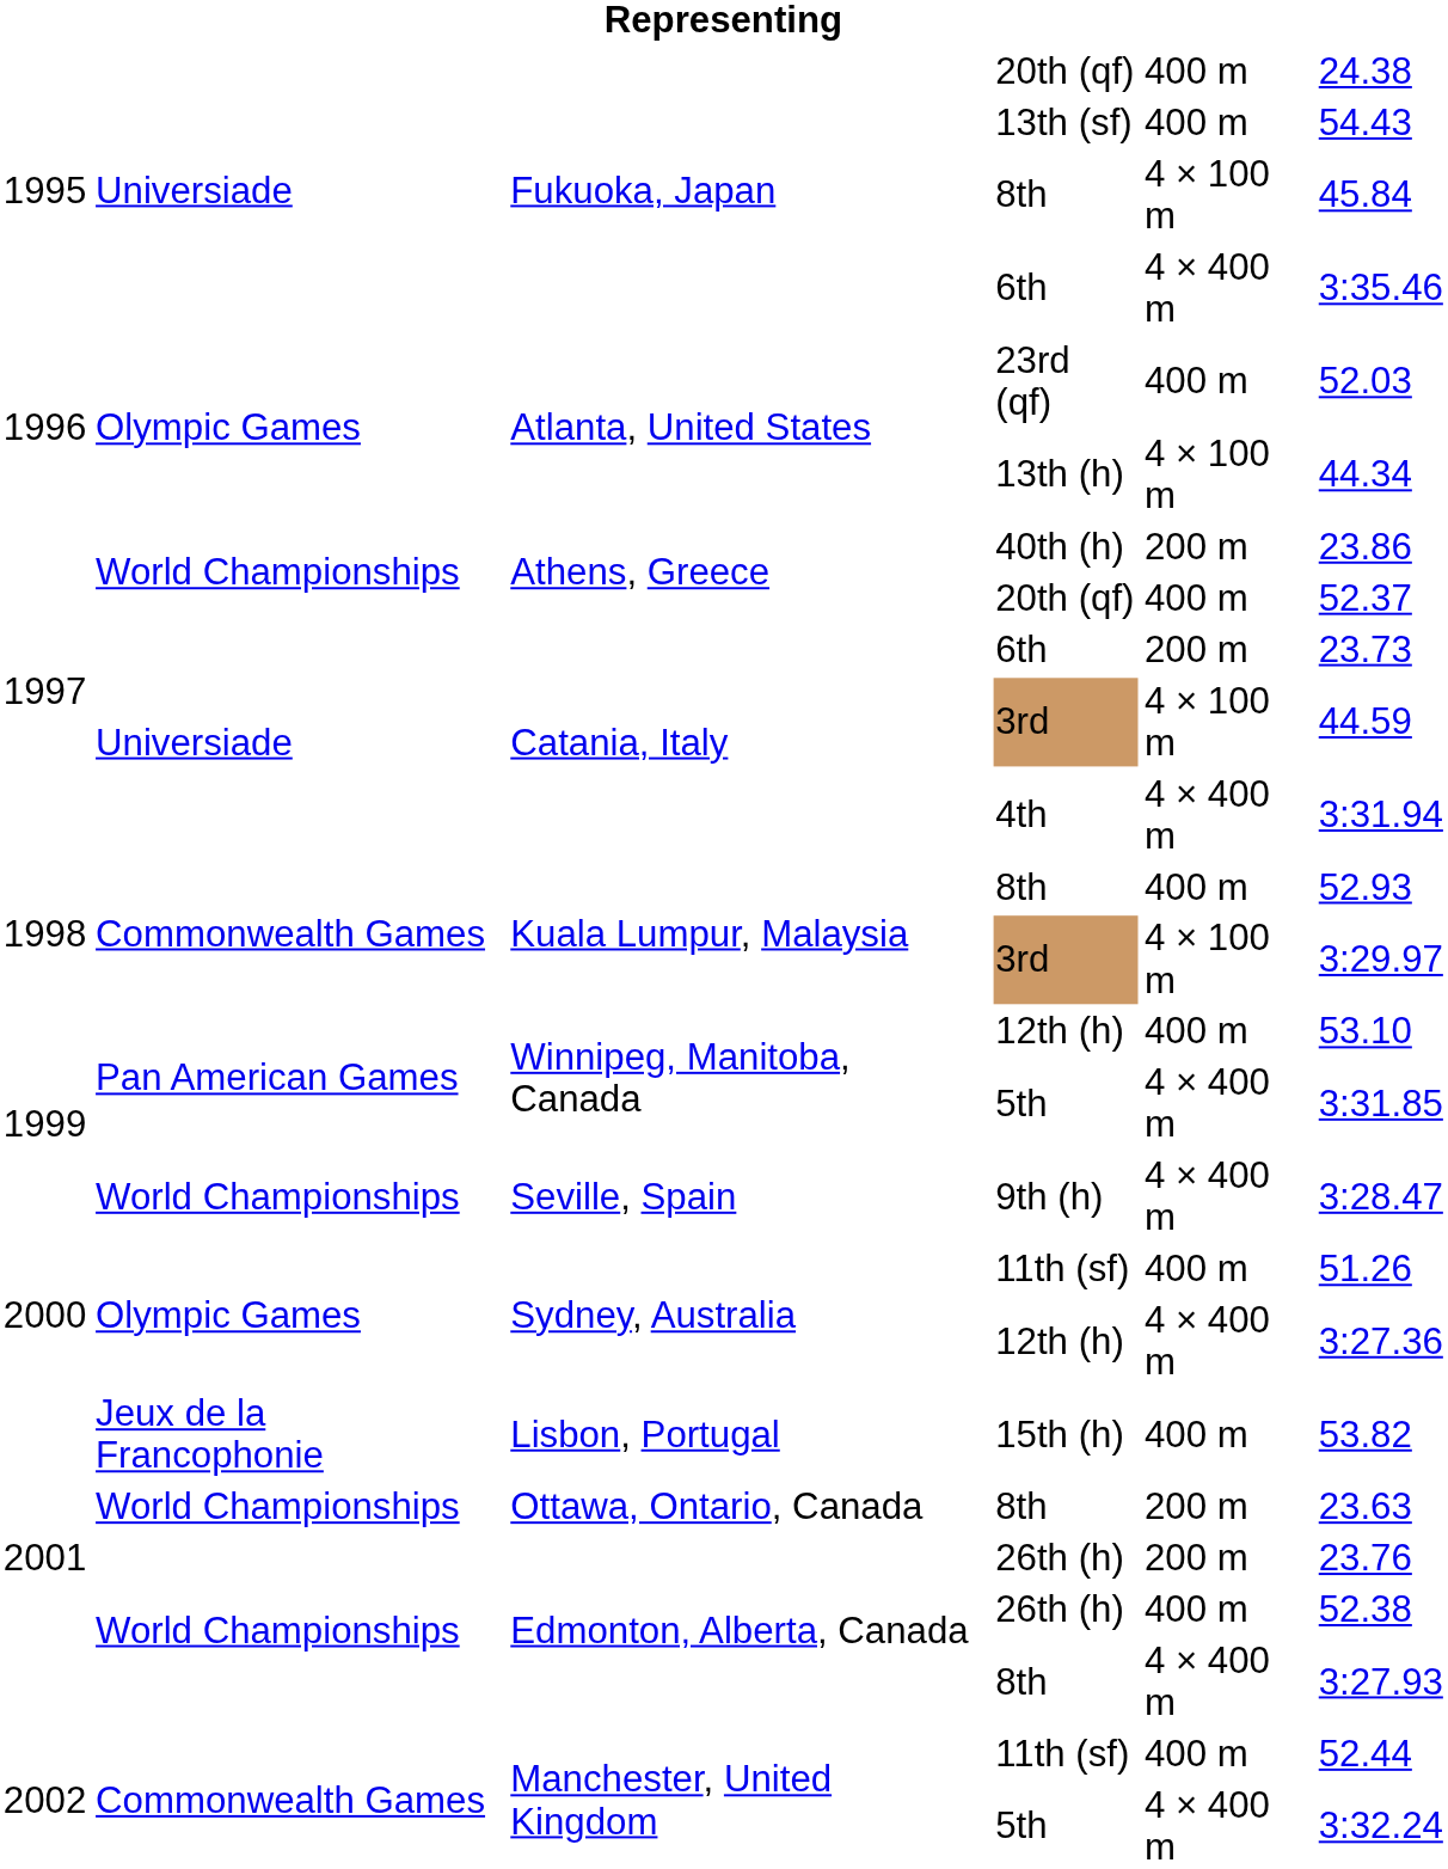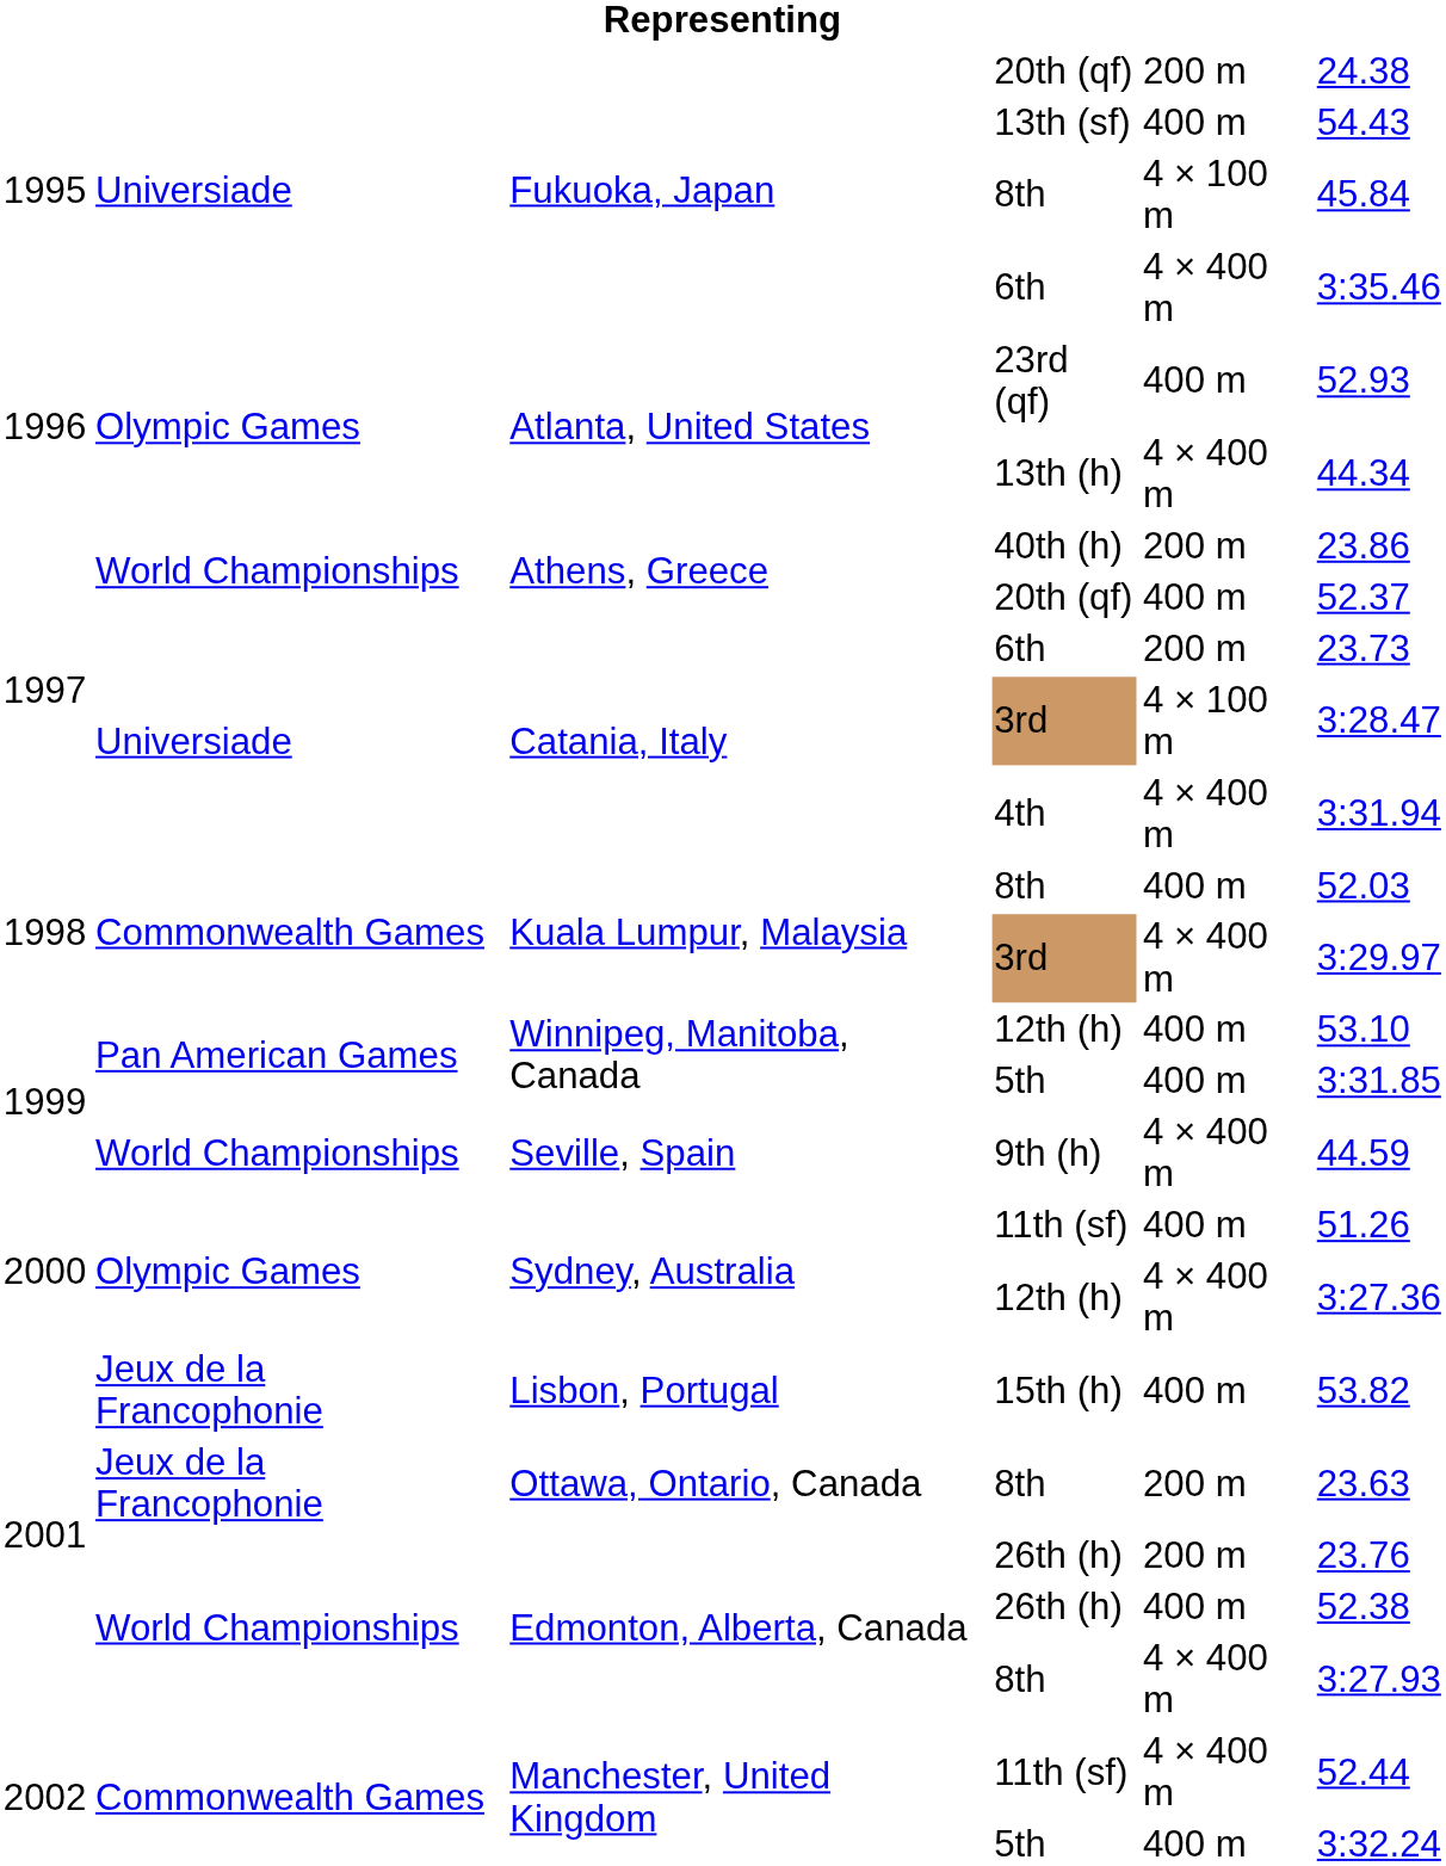 <table>
 <tr>
 <th colspan="6">Representing </th>
 </tr>
 <tr>
 <td rowspan=4>1995</td>
 <td rowspan=4><a href='#'>Universiade</a></td>
 <td rowspan=4><a href='#'>Fukuoka, Japan</a></td>
 <td>20th (qf)</td>
-<td>400 m</td>
+<td>200 m</td>
 <td><a href='#'>24.38</a></td>
 </tr>
 <tr>
 <td>13th (sf)</td>
 <td>400 m</td>
 <td><a href='#'>54.43</a></td>
 </tr>
 <tr>
 <td>8th</td>
 <td>4 × 100 m</td>
 <td><a href='#'>45.84</a></td>
 </tr>
 <tr>
 <td>6th</td>
 <td>4 × 400 m</td>
 <td><a href='#'>3:35.46</a></td>
 </tr>
 <tr>
 <td rowspan=2>1996</td>
 <td rowspan=2><a href='#'>Olympic Games</a></td>
 <td rowspan=2><a href='#'>Atlanta</a>, <a href='#'>United States</a></td>
 <td>23rd (qf)</td>
 <td>400 m</td>
-<td><a href='#'>52.03</a></td>
+<td><a href='#'>52.93</a></td>
 </tr>
 <tr>
 <td>13th (h)</td>
-<td>4 × 100 m</td>
+<td>4 × 400 m</td>
 <td><a href='#'>44.34</a></td>
 </tr>
 <tr>
 <td rowspan=5>1997</td>
 <td rowspan=2><a href='#'>World Championships</a></td>
 <td rowspan=2><a href='#'>Athens</a>, <a href='#'>Greece</a></td>
 <td>40th (h)</td>
 <td>200 m</td>
 <td><a href='#'>23.86</a></td>
 </tr>
 <tr>
 <td>20th (qf)</td>
 <td>400 m</td>
 <td><a href='#'>52.37</a></td>
 </tr>
 <tr>
 <td rowspan=3><a href='#'>Universiade</a></td>
 <td rowspan=3><a href='#'>Catania, Italy</a></td>
 <td>6th</td>
 <td>200 m</td>
 <td><a href='#'>23.73</a></td>
 </tr>
 <tr>
 <td bgcolor=cc9966>3rd</td>
 <td>4 × 100 m</td>
-<td><a href='#'>44.59</a></td>
+<td><a href='#'>3:28.47</a></td>
 </tr>
 <tr>
 <td>4th</td>
 <td>4 × 400 m</td>
 <td><a href='#'>3:31.94</a></td>
 </tr>
 <tr>
 <td rowspan=2>1998</td>
 <td rowspan=2><a href='#'>Commonwealth Games</a></td>
 <td rowspan=2><a href='#'>Kuala Lumpur</a>, <a href='#'>Malaysia</a></td>
 <td>8th</td>
 <td>400 m</td>
-<td><a href='#'>52.93</a></td>
+<td><a href='#'>52.03</a></td>
 </tr>
 <tr>
 <td bgcolor=cc9966>3rd</td>
-<td>4 × 100 m</td>
+<td>4 × 400 m</td>
 <td><a href='#'>3:29.97</a></td>
 </tr>
 <tr>
 <td rowspan=3>1999</td>
 <td rowspan=2><a href='#'>Pan American Games</a></td>
 <td rowspan=2><a href='#'>Winnipeg, Manitoba</a>, Canada</td>
 <td>12th (h)</td>
 <td>400 m</td>
 <td><a href='#'>53.10</a></td>
 </tr>
 <tr>
 <td>5th</td>
-<td>4 × 400 m</td>
+<td>400 m</td>
 <td><a href='#'>3:31.85</a></td>
 </tr>
 <tr>
 <td><a href='#'>World Championships</a></td>
 <td><a href='#'>Seville</a>, <a href='#'>Spain</a></td>
 <td>9th (h)</td>
 <td>4 × 400 m</td>
-<td><a href='#'>3:28.47</a></td>
+<td><a href='#'>44.59</a></td>
 </tr>
 <tr>
 <td rowspan=2>2000</td>
 <td rowspan=2><a href='#'>Olympic Games</a></td>
 <td rowspan=2><a href='#'>Sydney</a>, <a href='#'>Australia</a></td>
 <td>11th (sf)</td>
 <td>400 m</td>
 <td><a href='#'>51.26</a></td>
 </tr>
 <tr>
 <td>12th (h)</td>
 <td>4 × 400 m</td>
 <td><a href='#'>3:27.36</a></td>
 </tr>
 <tr>
 <td rowspan=5>2001</td>
 <td><a href='#'>Jeux de la Francophonie</a></td>
 <td><a href='#'>Lisbon</a>, <a href='#'>Portugal</a></td>
 <td>15th (h)</td>
 <td>400 m</td>
 <td><a href='#'>53.82</a></td>
 </tr>
 <tr>
-<td><a href='#'>World Championships</a></td>
+<td><a href='#'>Jeux de la Francophonie</a></td>
 <td><a href='#'>Ottawa, Ontario</a>, Canada</td>
 <td>8th</td>
 <td>200 m</td>
 <td><a href='#'>23.63</a></td>
 </tr>
 <tr>
 <td rowspan=3><a href='#'>World Championships</a></td>
 <td rowspan=3><a href='#'>Edmonton, Alberta</a>, Canada</td>
 <td>26th (h)</td>
 <td>200 m</td>
 <td><a href='#'>23.76</a></td>
 </tr>
 <tr>
 <td>26th (h)</td>
 <td>400 m</td>
 <td><a href='#'>52.38</a></td>
 </tr>
 <tr>
 <td>8th</td>
 <td>4 × 400 m</td>
 <td><a href='#'>3:27.93</a></td>
 </tr>
 <tr>
 <td rowspan=2>2002</td>
 <td rowspan=2><a href='#'>Commonwealth Games</a></td>
 <td rowspan=2><a href='#'>Manchester</a>, <a href='#'>United Kingdom</a></td>
 <td>11th (sf)</td>
-<td>400 m</td>
+<td>4 × 400 m</td>
 <td><a href='#'>52.44</a></td>
 </tr>
 <tr>
 <td>5th</td>
-<td>4 × 400 m</td>
+<td>400 m</td>
 <td><a href='#'>3:32.24</a></td>
 </tr>
 </table>
